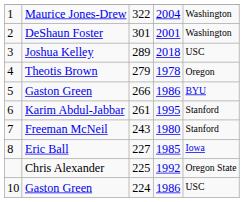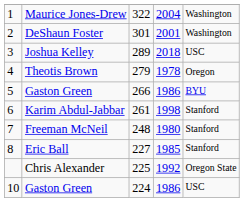 <table class="wikitable">
 <tr>
 </tr>
 <tr>
 <td>1</td>
 <td><a href='#'>Maurice Jones-Drew</a></td>
 <td>322</td>
 <td><a href='#'>2004</a></td>
 <td style="font-size:80%;">Washington</td>
 </tr>
 <tr>
 <td>2</td>
 <td><a href='#'>DeShaun Foster</a></td>
 <td>301</td>
 <td><a href='#'>2001</a></td>
 <td style="font-size:80%;">Washington</td>
 </tr>
 <tr>
 <td>3</td>
 <td><a href='#'>Joshua Kelley</a></td>
 <td>289</td>
 <td><a href='#'>2018</a></td>
 <td style="font-size:80%;">USC</td>
 </tr>
 <tr>
 <td>4</td>
 <td><a href='#'>Theotis Brown</a></td>
 <td>279</td>
 <td><a href='#'>1978</a></td>
 <td style="font-size:80%;">Oregon</td>
 </tr>
 <tr>
 <td>5</td>
 <td><a href='#'>Gaston Green</a></td>
 <td>266</td>
 <td><a href='#'>1986</a></td>
 <td style="font-size:80%;"><a href='#'>BYU</a></td>
 </tr>
 <tr>
 <td>6</td>
 <td><a href='#'>Karim Abdul-Jabbar</a></td>
 <td>261</td>
-<td><a href='#'>1995</a></td>
+<td><a href='#'>1998</a></td>
 <td style="font-size:80%;">Stanford</td>
 </tr>
 <tr>
 <td>7</td>
 <td><a href='#'>Freeman McNeil</a></td>
-<td>243</td>
+<td>248</td>
 <td><a href='#'>1980</a></td>
 <td style="font-size:80%;">Stanford</td>
 </tr>
 <tr>
 <td>8</td>
 <td><a href='#'>Eric Ball</a></td>
 <td>227</td>
 <td><a href='#'>1985</a></td>
-<td style="font-size:80%;"><a href='#'>Iowa</a></td>
+<td style="font-size:80%;">Stanford</td>
 </tr>
 <tr>
 <td></td>
 <td>Chris Alexander</td>
 <td>225</td>
 <td><a href='#'>1992</a></td>
 <td style="font-size:80%;">Oregon State</td>
 </tr>
 <tr>
 <td>10</td>
 <td><a href='#'>Gaston Green</a></td>
 <td>224</td>
 <td><a href='#'>1986</a></td>
 <td style="font-size:80%;">USC</td>
 </tr>
 </table>
